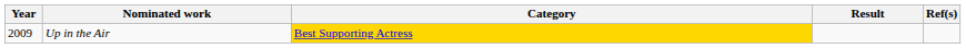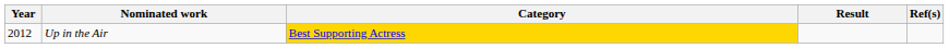 <table class="wikitable">
 <tr>
 <th width=4%>Year</th>
 <th width=27%>Nominated work</th>
 <th width=57%>Category</th>
 <th width=12%>Result</th>
 <th width=4%>Ref(s)</th>
 </tr>
 <tr>
-<td>2009</td>
+<td>2012</td>
 <td><em>Up in the Air</em></td>
 <td style="background: gold;"><a href='#'>Best Supporting Actress</a></td>
 <td></td>
 <td></td>
 </tr>
 </table>
